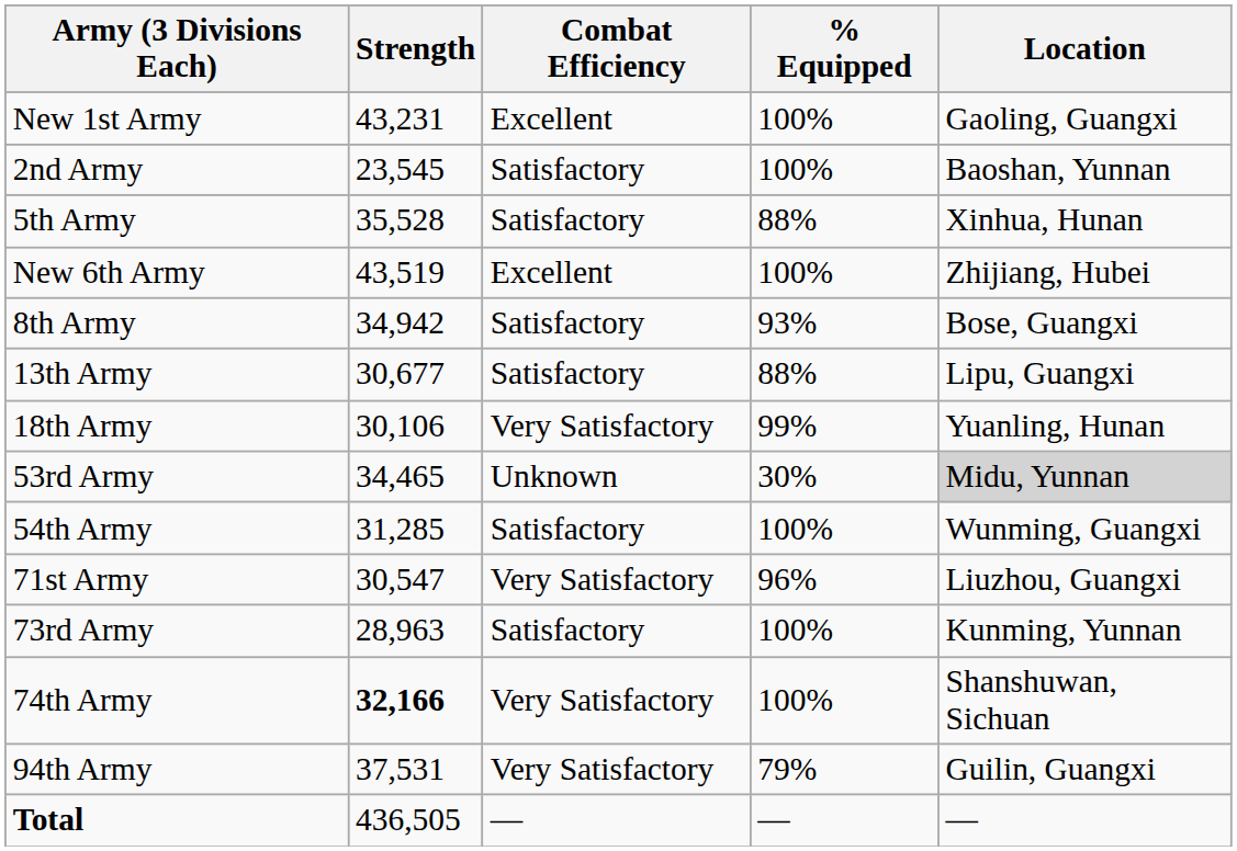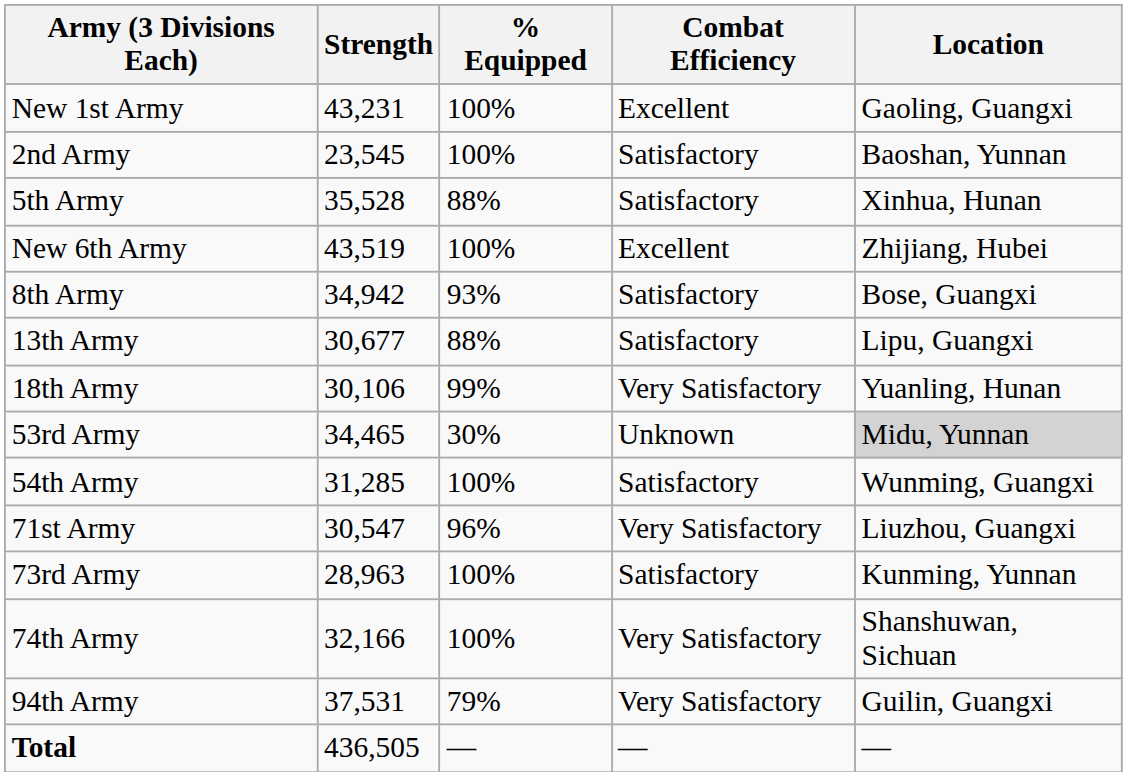 <table class="wikitable">
 <tr>
 <th>Army (3 Divisions Each)</th>
 <th>Strength</th>
+<th>% Equipped</th>
 <th>Combat Efficiency</th>
-<th>% Equipped</th>
 <th>Location</th>
 </tr>
 <tr>
 <td>New 1st Army</td>
 <td>43,231</td>
+<td>100%</td>
 <td>Excellent</td>
-<td>100%</td>
 <td>Gaoling, Guangxi</td>
 </tr>
 <tr>
 <td>2nd Army</td>
 <td>23,545</td>
+<td>100%</td>
 <td>Satisfactory</td>
-<td>100%</td>
 <td>Baoshan, Yunnan</td>
 </tr>
 <tr>
 <td>5th Army</td>
 <td>35,528</td>
+<td>88%</td>
 <td>Satisfactory</td>
-<td>88%</td>
 <td>Xinhua, Hunan</td>
 </tr>
 <tr>
 <td>New 6th Army</td>
 <td>43,519</td>
+<td>100%</td>
 <td>Excellent</td>
-<td>100%</td>
 <td>Zhijiang, Hubei</td>
 </tr>
 <tr>
 <td>8th Army</td>
 <td>34,942</td>
+<td>93%</td>
 <td>Satisfactory</td>
-<td>93%</td>
 <td>Bose, Guangxi</td>
 </tr>
 <tr>
 <td>13th Army</td>
 <td>30,677</td>
+<td>88%</td>
 <td>Satisfactory</td>
-<td>88%</td>
 <td>Lipu, Guangxi</td>
 </tr>
 <tr>
 <td>18th Army</td>
 <td>30,106</td>
+<td>99%</td>
 <td>Very Satisfactory</td>
-<td>99%</td>
 <td>Yuanling, Hunan</td>
 </tr>
 <tr>
 <td>53rd Army</td>
 <td>34,465</td>
+<td>30%</td>
 <td>Unknown</td>
-<td>30%</td>
 <td style="background: lightgrey;">Midu, Yunnan</td>
 </tr>
 <tr>
 <td>54th Army</td>
 <td>31,285</td>
+<td>100%</td>
 <td>Satisfactory</td>
-<td>100%</td>
 <td>Wunming, Guangxi</td>
 </tr>
 <tr>
 <td>71st Army</td>
 <td>30,547</td>
+<td>96%</td>
 <td>Very Satisfactory</td>
-<td>96%</td>
 <td>Liuzhou, Guangxi</td>
 </tr>
 <tr>
 <td>73rd Army</td>
 <td>28,963</td>
+<td>100%</td>
 <td>Satisfactory</td>
-<td>100%</td>
 <td>Kunming, Yunnan</td>
 </tr>
 <tr>
 <td>74th Army</td>
-<td><strong>32,166</strong></td>
+<td>32,166</td>
+<td>100%</td>
 <td>Very Satisfactory</td>
-<td>100%</td>
 <td>Shanshuwan, Sichuan</td>
 </tr>
 <tr>
 <td>94th Army</td>
 <td>37,531</td>
+<td>79%</td>
 <td>Very Satisfactory</td>
-<td>79%</td>
 <td>Guilin, Guangxi</td>
 </tr>
 <tr>
 <td><strong>Total</strong></td>
 <td>436,505</td>
 <td>—</td>
 <td>—</td>
 <td>—</td>
 </tr>
 </table>
